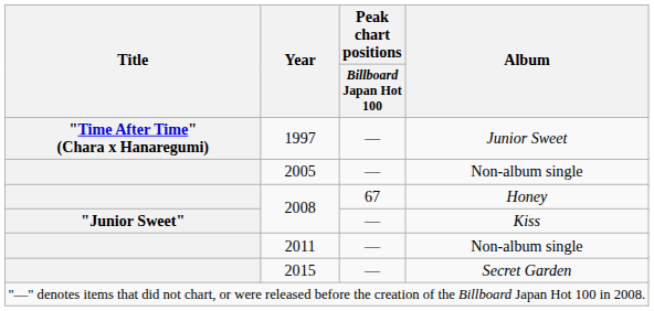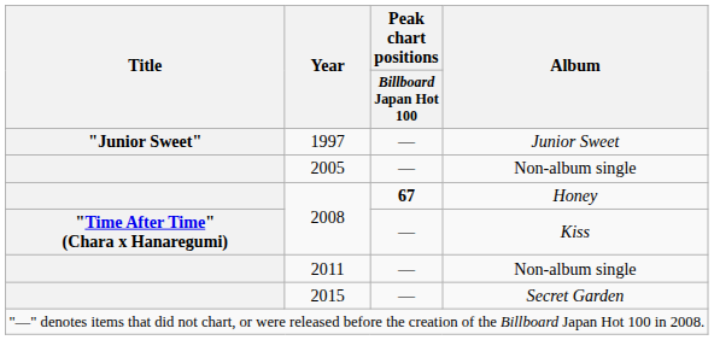 <table class="wikitable plainrowheaders" style="text-align:center;">
 <tr>
 <th scope="col" rowspan="2" style="width:16em;">Title</th>
 <th scope="col" rowspan="2">Year</th>
 <th scope="col" colspan="1">Peak chart positions</th>
 <th scope="col" rowspan="2">Album</th>
 </tr>
 <tr>
 <th style="width:3em;font-size:85%"><em>Billboard</em> Japan Hot 100<br></th>
 </tr>
 <tr>
-<th scope="row">"<a href='#'>Time After Time</a>"<br><span>(Chara x Hanaregumi)</span></th>
+<th scope="row">"Junior Sweet"</th>
 <td>1997</td>
 <td>—</td>
 <td><em>Junior Sweet</em></td>
 </tr>
 <tr>
 <th scope="row"></th>
 <td>2005</td>
 <td>—</td>
 <td>Non-album single</td>
 </tr>
 <tr>
 <th scope="row"></th>
 <td rowspan="2">2008</td>
-<td>67</td>
+<td><strong>67</strong></td>
 <td><em>Honey</em></td>
 </tr>
 <tr>
-<th scope="row">"Junior Sweet"</th>
+<th scope="row">"<a href='#'>Time After Time</a>"<br><span>(Chara x Hanaregumi)</span></th>
 <td>—</td>
 <td><em>Kiss</em></td>
 </tr>
 <tr>
 <th scope="row"></th>
 <td>2011</td>
 <td>—</td>
 <td>Non-album single</td>
 </tr>
 <tr>
 <th scope="row"></th>
 <td>2015</td>
 <td>—</td>
 <td><em>Secret Garden</em></td>
 </tr>
 <tr>
 <td colspan="12" align="center" style="font-size:90%;">"—" denotes items that did not chart, or were released before the creation of the <em>Billboard</em> Japan Hot 100 in 2008.</td>
 </tr>
 </table>
